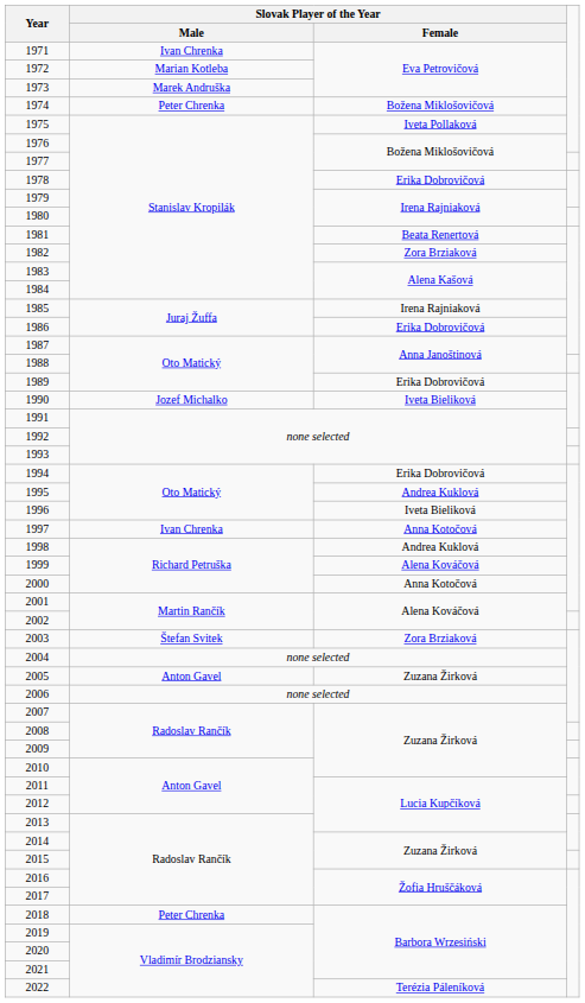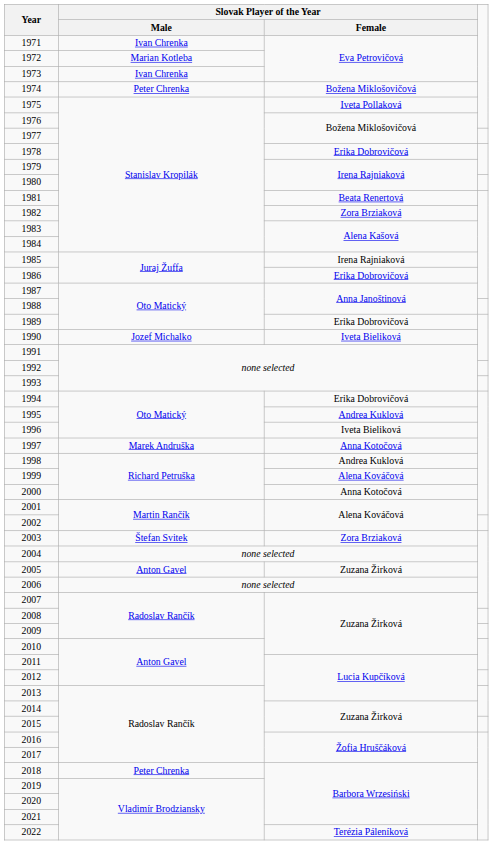 <table class="wikitable" style="text-align: center; width: 40%;">
 <tr>
 <th rowspan="2">Year</th>
 <th colspan="2">Slovak Player of the Year <br></th>
 </tr>
 <tr>
 <th>Male</th>
 <th>Female</th>
 </tr>
 <tr>
 <td>1971</td>
 <td><a href='#'>Ivan Chrenka</a></td>
 <td rowspan="3"><a href='#'>Eva Petrovičová</a></td>
 </tr>
 <tr>
 <td>1972</td>
 <td><a href='#'>Marian Kotleba</a></td>
 </tr>
 <tr>
 <td>1973</td>
-<td><a href='#'>Marek Andruška</a></td>
+<td><a href='#'>Ivan Chrenka</a></td>
 </tr>
 <tr>
 <td>1974</td>
 <td><a href='#'>Peter Chrenka</a></td>
 <td><a href='#'>Božena Miklošovičová</a></td>
 </tr>
 <tr>
 <td>1975</td>
 <td rowspan="10"><a href='#'>Stanislav Kropilák</a></td>
 <td><a href='#'>Iveta Pollaková</a></td>
 </tr>
 <tr>
 <td>1976</td>
 <td rowspan="2">Božena Miklošovičová</td>
 </tr>
 <tr>
 <td>1977</td>
 <td></td>
 </tr>
 <tr>
 <td>1978</td>
 <td><a href='#'>Erika Dobrovičová</a></td>
 </tr>
 <tr>
 <td>1979</td>
 <td rowspan="2"><a href='#'>Irena Rajniaková</a></td>
 </tr>
 <tr>
 <td>1980</td>
 <td></td>
 </tr>
 <tr>
 <td>1981</td>
 <td><a href='#'>Beata Renertová</a></td>
 </tr>
 <tr>
 <td>1982</td>
 <td><a href='#'>Zora Brziaková</a></td>
 </tr>
 <tr>
 <td>1983</td>
 <td rowspan="2"><a href='#'>Alena Kašová</a></td>
 </tr>
 <tr>
 <td>1984</td>
 </tr>
 <tr>
 <td>1985</td>
 <td rowspan="2"><a href='#'>Juraj Žuffa</a></td>
 <td>Irena Rajniaková</td>
 </tr>
 <tr>
 <td>1986</td>
 <td><a href='#'>Erika Dobrovičová</a></td>
 </tr>
 <tr>
 <td>1987</td>
 <td rowspan="3"><a href='#'>Oto Matický</a></td>
 <td rowspan="2"><a href='#'>Anna Janoštinová</a></td>
 </tr>
 <tr>
 <td>1988</td>
 <td></td>
 </tr>
 <tr>
 <td>1989</td>
 <td>Erika Dobrovičová</td>
 </tr>
 <tr>
 <td>1990</td>
 <td><a href='#'>Jozef Michalko</a></td>
 <td><a href='#'>Iveta Bieliková</a></td>
 </tr>
 <tr>
 <td>1991</td>
 <td rowspan="3"  colspan="2"><em>none selected</em></td>
 </tr>
 <tr>
 <td>1992</td>
 <td></td>
 </tr>
 <tr>
 <td>1993</td>
 <td></td>
 </tr>
 <tr>
 <td>1994</td>
 <td rowspan="3"><a href='#'>Oto Matický</a></td>
 <td>Erika Dobrovičová</td>
 </tr>
 <tr>
 <td>1995</td>
 <td><a href='#'>Andrea Kuklová</a></td>
 </tr>
 <tr>
 <td>1996</td>
 <td>Iveta Bieliková</td>
 </tr>
 <tr>
 <td>1997</td>
-<td><a href='#'>Ivan Chrenka</a></td>
+<td><a href='#'>Marek Andruška</a></td>
 <td><a href='#'>Anna Kotočová</a></td>
 </tr>
 <tr>
 <td>1998</td>
 <td rowspan="3"><a href='#'>Richard Petruška</a></td>
 <td>Andrea Kuklová</td>
 </tr>
 <tr>
 <td>1999</td>
 <td><a href='#'>Alena Kováčová</a></td>
 </tr>
 <tr>
 <td>2000</td>
 <td>Anna Kotočová</td>
 </tr>
 <tr>
 <td>2001</td>
 <td rowspan="2"><a href='#'>Martin Rančík</a></td>
 <td rowspan="2">Alena Kováčová</td>
 </tr>
 <tr>
 <td>2002</td>
 <td></td>
 </tr>
 <tr>
 <td>2003</td>
 <td><a href='#'>Štefan Svitek</a></td>
 <td><a href='#'>Zora Brziaková</a></td>
 </tr>
 <tr>
 <td>2004</td>
 <td colspan="2"><em>none selected</em></td>
 </tr>
 <tr>
 <td>2005</td>
 <td><a href='#'>Anton Gavel</a></td>
 <td>Zuzana Žirková</td>
 </tr>
 <tr>
 <td>2006</td>
 <td colspan="2"><em>none selected</em></td>
 </tr>
 <tr>
 <td>2007</td>
 <td rowspan="3"><a href='#'>Radoslav Rančík</a></td>
 <td rowspan="4">Zuzana Žirková</td>
 </tr>
 <tr>
 <td>2008</td>
 <td></td>
 </tr>
 <tr>
 <td>2009</td>
 <td></td>
 </tr>
 <tr>
 <td>2010</td>
 <td rowspan="3"><a href='#'>Anton Gavel</a></td>
 </tr>
 <tr>
 <td>2011</td>
 <td rowspan="3"><a href='#'>Lucia Kupčíková</a></td>
 </tr>
 <tr>
 <td>2012</td>
 <td></td>
 </tr>
 <tr>
 <td>2013</td>
 <td rowspan="5">Radoslav Rančík</td>
 </tr>
 <tr>
 <td>2014</td>
 <td rowspan="2">Zuzana Žirková</td>
 </tr>
 <tr>
 <td>2015</td>
 <td></td>
 </tr>
 <tr>
 <td>2016</td>
 <td rowspan="2"><a href='#'>Žofia Hruščáková</a></td>
 </tr>
 <tr>
 <td>2017</td>
 </tr>
 <tr>
 <td>2018</td>
 <td><a href='#'>Peter Chrenka</a></td>
 <td rowspan="4"><a href='#'>Barbora Wrzesiński</a></td>
 </tr>
 <tr>
 <td>2019</td>
 <td rowspan="4"><a href='#'>Vladimír Brodziansky</a></td>
 </tr>
 <tr>
 <td>2020</td>
 </tr>
 <tr>
 <td>2021</td>
 </tr>
 <tr>
 <td>2022</td>
 <td><a href='#'>Terézia Páleníková</a></td>
 </tr>
 </table>
